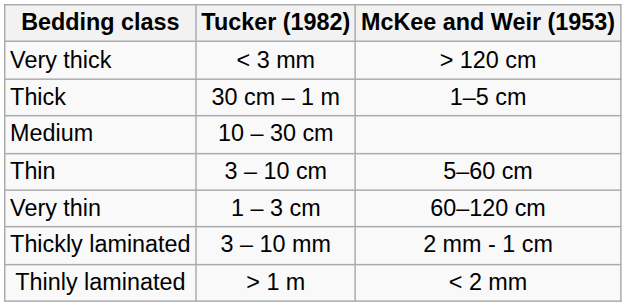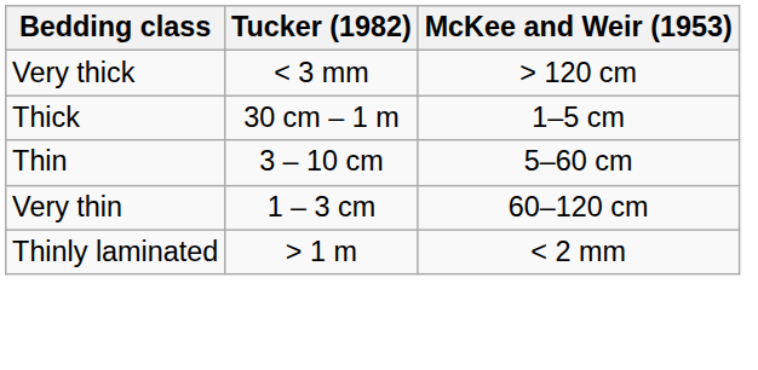 <table class="wikitable" style="text-align:center;">
 <tr>
 <th>Bedding class</th>
 <th>Tucker (1982)</th>
 <th>McKee and Weir (1953)</th>
 </tr>
 <tr>
 <td style="text-align:left;">Very thick</td>
 <td>< 3 mm</td>
 <td>> 120 cm</td>
 </tr>
 <tr>
 <td style="text-align:left;">Thick</td>
 <td>30 cm – 1 m</td>
 <td>1–5 cm</td>
 </tr>
 <tr>
-<td style="text-align:left;">Medium</td>
-<td>10 – 30 cm</td>
-<td></td>
-</tr>
-<tr>
 <td style="text-align:left;">Thin</td>
 <td>3 – 10 cm</td>
 <td>5–60 cm</td>
 </tr>
 <tr>
 <td style="text-align:left;">Very thin</td>
 <td>1 – 3 cm</td>
 <td>60–120 cm</td>
 </tr>
 <tr>
-<td>Thickly laminated</td>
-<td>3 – 10 mm</td>
-<td>2 mm - 1 cm</td>
-</tr>
-<tr>
 <td>Thinly laminated</td>
 <td>> 1 m</td>
 <td>< 2 mm</td>
 </tr>
 </table>
